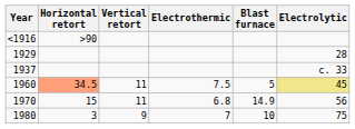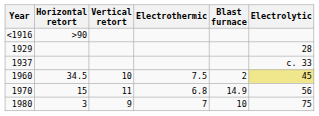 <table class="wikitable" style="float: right; text-align: right;">
 <tr>
 <th>Year</th>
 <th>Horizontal<br>retort</th>
 <th>Vertical<br>retort</th>
 <th>Electrothermic</th>
 <th>Blast<br>furnace</th>
 <th>Electrolytic</th>
 </tr>
 <tr>
 <td><1916</td>
 <td>>90</td>
 <td> </td>
 <td> </td>
 <td> </td>
 <td> </td>
 </tr>
 <tr>
 <td>1929</td>
 <td> </td>
 <td> </td>
 <td> </td>
 <td> </td>
 <td>28</td>
 </tr>
 <tr>
 <td>1937</td>
 <td> </td>
 <td> </td>
 <td> </td>
 <td> </td>
 <td>c. 33</td>
 </tr>
 <tr>
 <td>1960</td>
-<td style="background: lightsalmon;">34.5</td>
-<td>11</td>
+<td>34.5</td>
+<td>10</td>
 <td>7.5</td>
-<td>5</td>
+<td>2</td>
 <td style="background: khaki;">45</td>
 </tr>
 <tr>
 <td>1970</td>
 <td>15</td>
 <td>11</td>
 <td>6.8</td>
 <td>14.9</td>
 <td>56</td>
 </tr>
 <tr>
 <td>1980</td>
 <td>3</td>
 <td>9</td>
 <td>7</td>
 <td>10</td>
 <td>75</td>
 </tr>
 </table>
